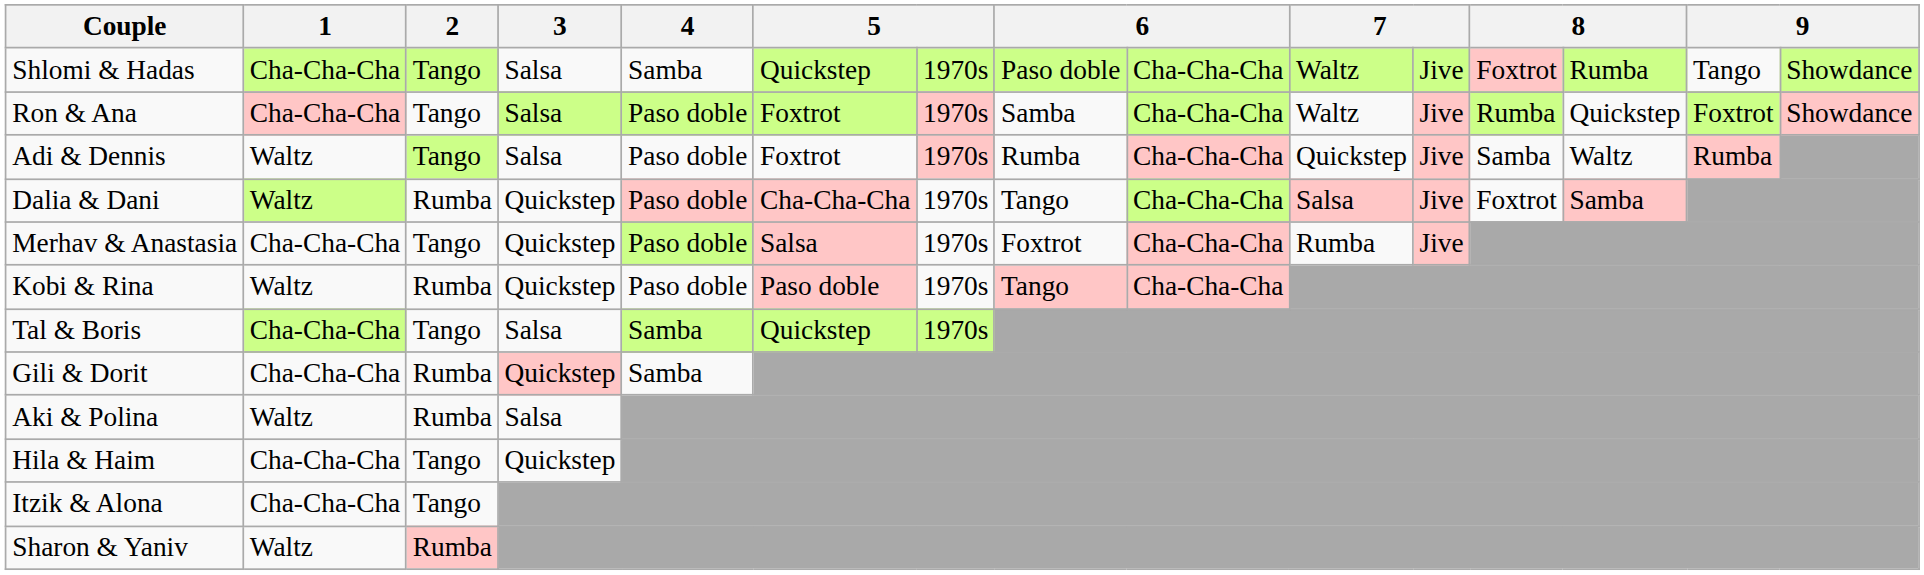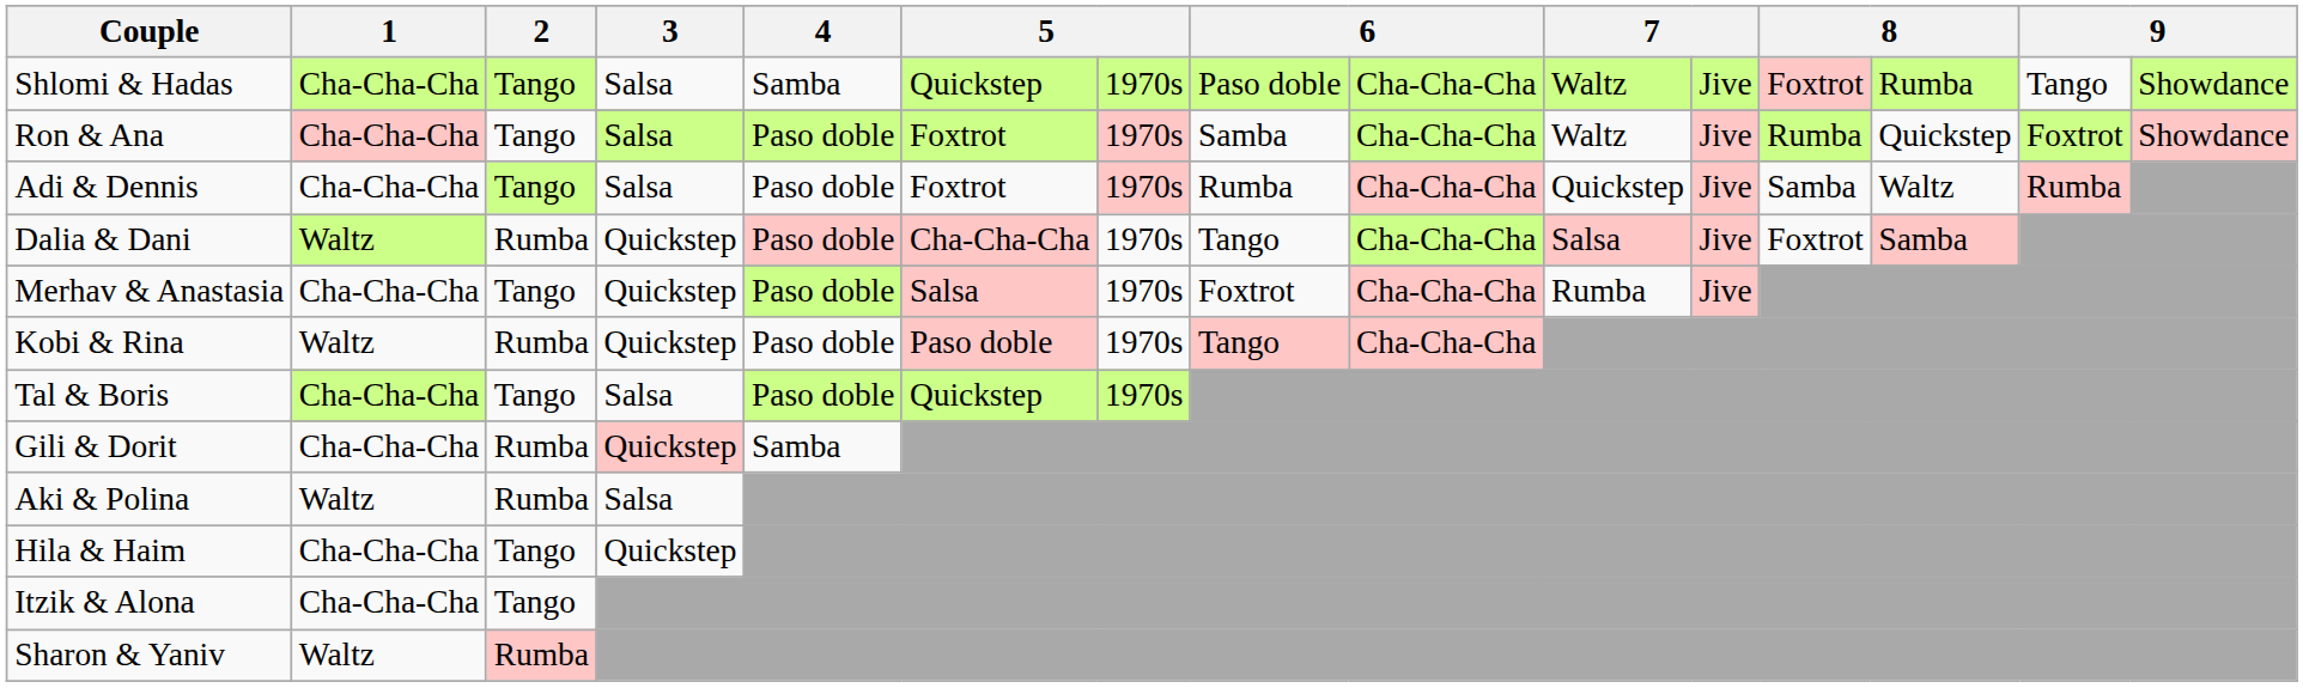 <table class="wikitable" style="margin:auto;">
 <tr>
 <th>Couple</th>
 <th>1</th>
 <th>2</th>
 <th>3</th>
 <th>4</th>
 <th colspan=2>5</th>
 <th colspan=2>6</th>
 <th colspan=2>7</th>
 <th colspan=2>8</th>
 <th colspan=2>9</th>
 </tr>
 <tr>
 <td>Shlomi & Hadas</td>
 <td style="background:#ccff88;">Cha-Cha-Cha</td>
 <td style="background:#ccff88;">Tango</td>
 <td>Salsa</td>
 <td>Samba</td>
 <td style="background:#ccff88;">Quickstep</td>
 <td style="background:#ccff88;">1970s</td>
 <td style="background:#ccff88;">Paso doble</td>
 <td style="background:#ccff88;">Cha-Cha-Cha</td>
 <td style="background:#ccff88;">Waltz</td>
 <td style="background:#ccff88;">Jive</td>
 <td style="background:#ffc6c6;">Foxtrot</td>
 <td style="background:#ccff88;">Rumba</td>
 <td>Tango</td>
 <td style="background:#ccff88;">Showdance</td>
 </tr>
 <tr>
 <td>Ron & Ana</td>
 <td style="background:#ffc6c6;">Cha-Cha-Cha</td>
 <td>Tango</td>
 <td style="background:#ccff88;">Salsa</td>
 <td style="background:#ccff88;">Paso doble</td>
 <td style="background:#ccff88;">Foxtrot</td>
 <td style="background:#ffc6c6;">1970s</td>
 <td>Samba</td>
 <td style="background:#ccff88;">Cha-Cha-Cha</td>
 <td>Waltz</td>
 <td style="background:#ffc6c6;">Jive</td>
 <td style="background:#ccff88;">Rumba</td>
 <td>Quickstep</td>
 <td style="background:#ccff88;">Foxtrot</td>
 <td style="background:#ffc6c6;">Showdance</td>
 </tr>
 <tr>
 <td>Adi & Dennis</td>
-<td>Waltz</td>
+<td>Cha-Cha-Cha</td>
 <td style="background:#ccff88;">Tango</td>
 <td>Salsa</td>
 <td>Paso doble</td>
 <td>Foxtrot</td>
 <td style="background:#ffc6c6;">1970s</td>
 <td>Rumba</td>
 <td style="background:#ffc6c6;">Cha-Cha-Cha</td>
 <td>Quickstep</td>
 <td style="background:#ffc6c6;">Jive</td>
 <td>Samba</td>
 <td>Waltz</td>
 <td style="background:#ffc6c6;">Rumba</td>
 <td style="background:darkgray;" colspan="20"></td>
 </tr>
 <tr>
 <td>Dalia & Dani</td>
 <td style="background:#ccff88;">Waltz</td>
 <td>Rumba</td>
 <td>Quickstep</td>
 <td style="background:#ffc6c6;">Paso doble</td>
 <td style="background:#ffc6c6;">Cha-Cha-Cha</td>
 <td>1970s</td>
 <td>Tango</td>
 <td style="background:#ccff88;">Cha-Cha-Cha</td>
 <td style="background:#ffc6c6;">Salsa</td>
 <td style="background:#ffc6c6;">Jive</td>
 <td>Foxtrot</td>
 <td style="background:#ffc6c6;">Samba</td>
 <td style="background:darkgray;" colspan="20"></td>
 </tr>
 <tr>
 <td>Merhav & Anastasia</td>
 <td>Cha-Cha-Cha</td>
 <td>Tango</td>
 <td>Quickstep</td>
 <td style="background:#ccff88;">Paso doble</td>
 <td style="background:#ffc6c6;">Salsa</td>
 <td>1970s</td>
 <td>Foxtrot</td>
 <td style="background:#ffc6c6;">Cha-Cha-Cha</td>
 <td>Rumba</td>
 <td style="background:#ffc6c6;">Jive</td>
 <td style="background:darkgray;" colspan="20"></td>
 </tr>
 <tr>
 <td>Kobi & Rina</td>
 <td>Waltz</td>
 <td>Rumba</td>
 <td>Quickstep</td>
 <td>Paso doble</td>
 <td style="background:#ffc6c6;">Paso doble</td>
 <td>1970s</td>
 <td style="background:#ffc6c6;">Tango</td>
 <td style="background:#ffc6c6;">Cha-Cha-Cha</td>
 <td style="background:darkgray;" colspan="20"></td>
 </tr>
 <tr>
 <td>Tal & Boris</td>
 <td style="background:#ccff88;">Cha-Cha-Cha</td>
 <td>Tango</td>
 <td>Salsa</td>
-<td style="background:#ccff88;">Samba</td>
+<td style="background:#ccff88;">Paso doble</td>
 <td style="background:#ccff88;">Quickstep</td>
 <td style="background:#ccff88;">1970s</td>
 <td style="background:darkgray;" colspan="20"></td>
 </tr>
 <tr>
 <td>Gili & Dorit</td>
 <td>Cha-Cha-Cha</td>
 <td>Rumba</td>
 <td style="background:#ffc6c6;">Quickstep</td>
 <td>Samba</td>
 <td style="background:darkgray;" colspan="20"></td>
 </tr>
 <tr>
 <td>Aki & Polina</td>
 <td>Waltz</td>
 <td>Rumba</td>
 <td>Salsa</td>
 <td style="background:darkgray;" colspan="20"></td>
 </tr>
 <tr>
 <td>Hila & Haim</td>
 <td>Cha-Cha-Cha</td>
 <td>Tango</td>
 <td>Quickstep</td>
 <td style="background:darkgray;" colspan="20"></td>
 </tr>
 <tr>
 <td>Itzik & Alona</td>
 <td>Cha-Cha-Cha</td>
 <td>Tango</td>
 <td style="background:darkgray;" colspan="20"></td>
 </tr>
 <tr>
 <td>Sharon & Yaniv</td>
 <td>Waltz</td>
 <td style="background:#ffc6c6;">Rumba</td>
 <td style="background:darkgray;" colspan="20"></td>
 </tr>
 </table>
